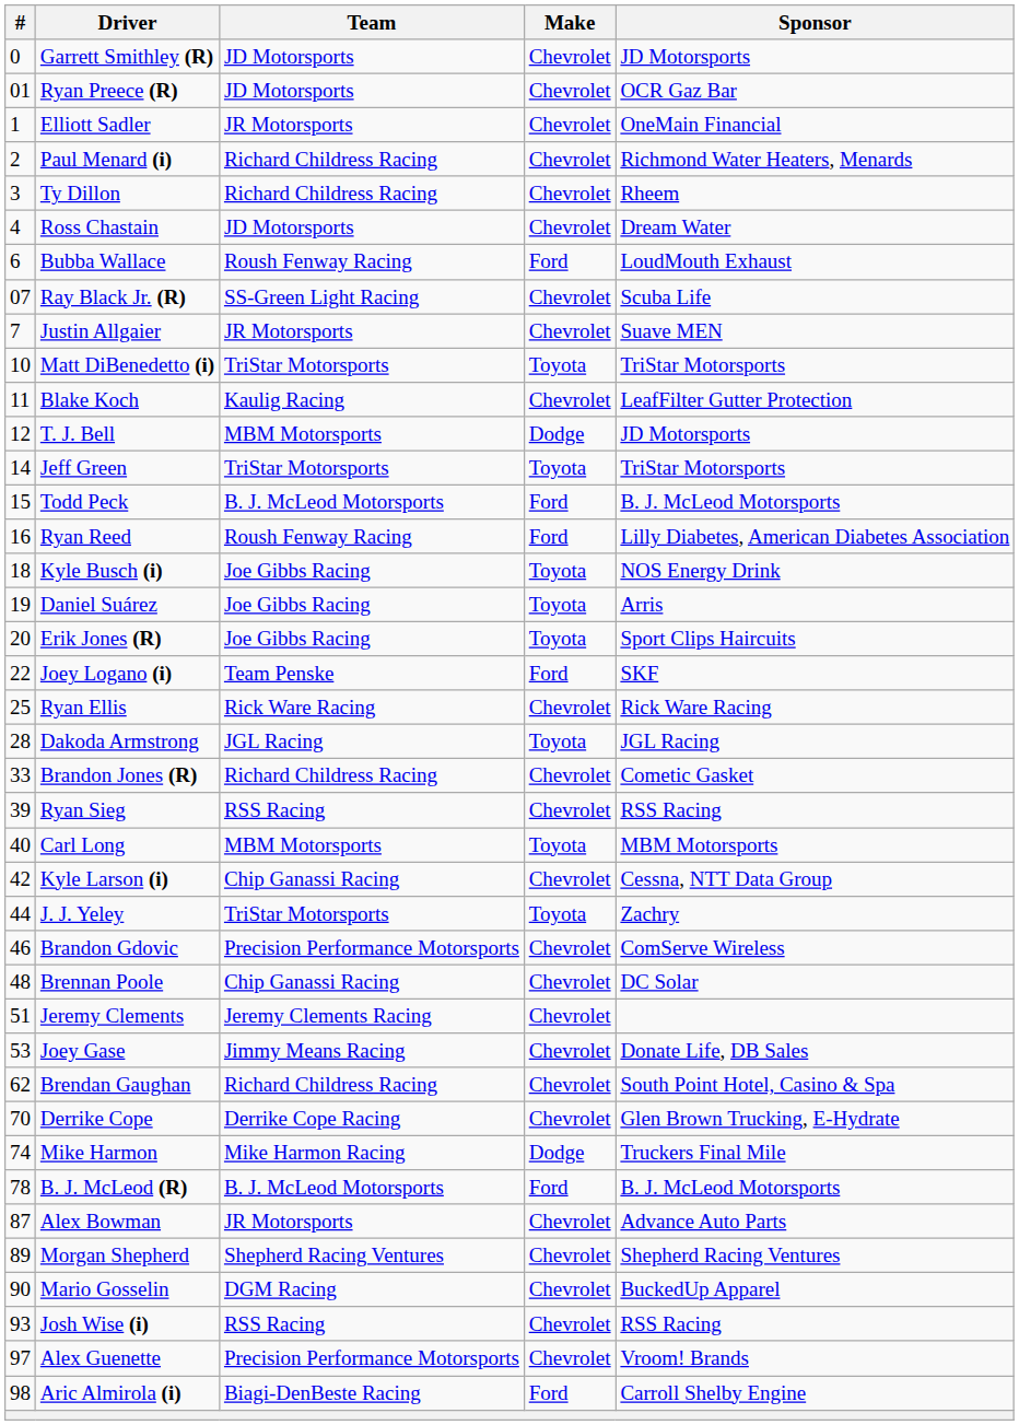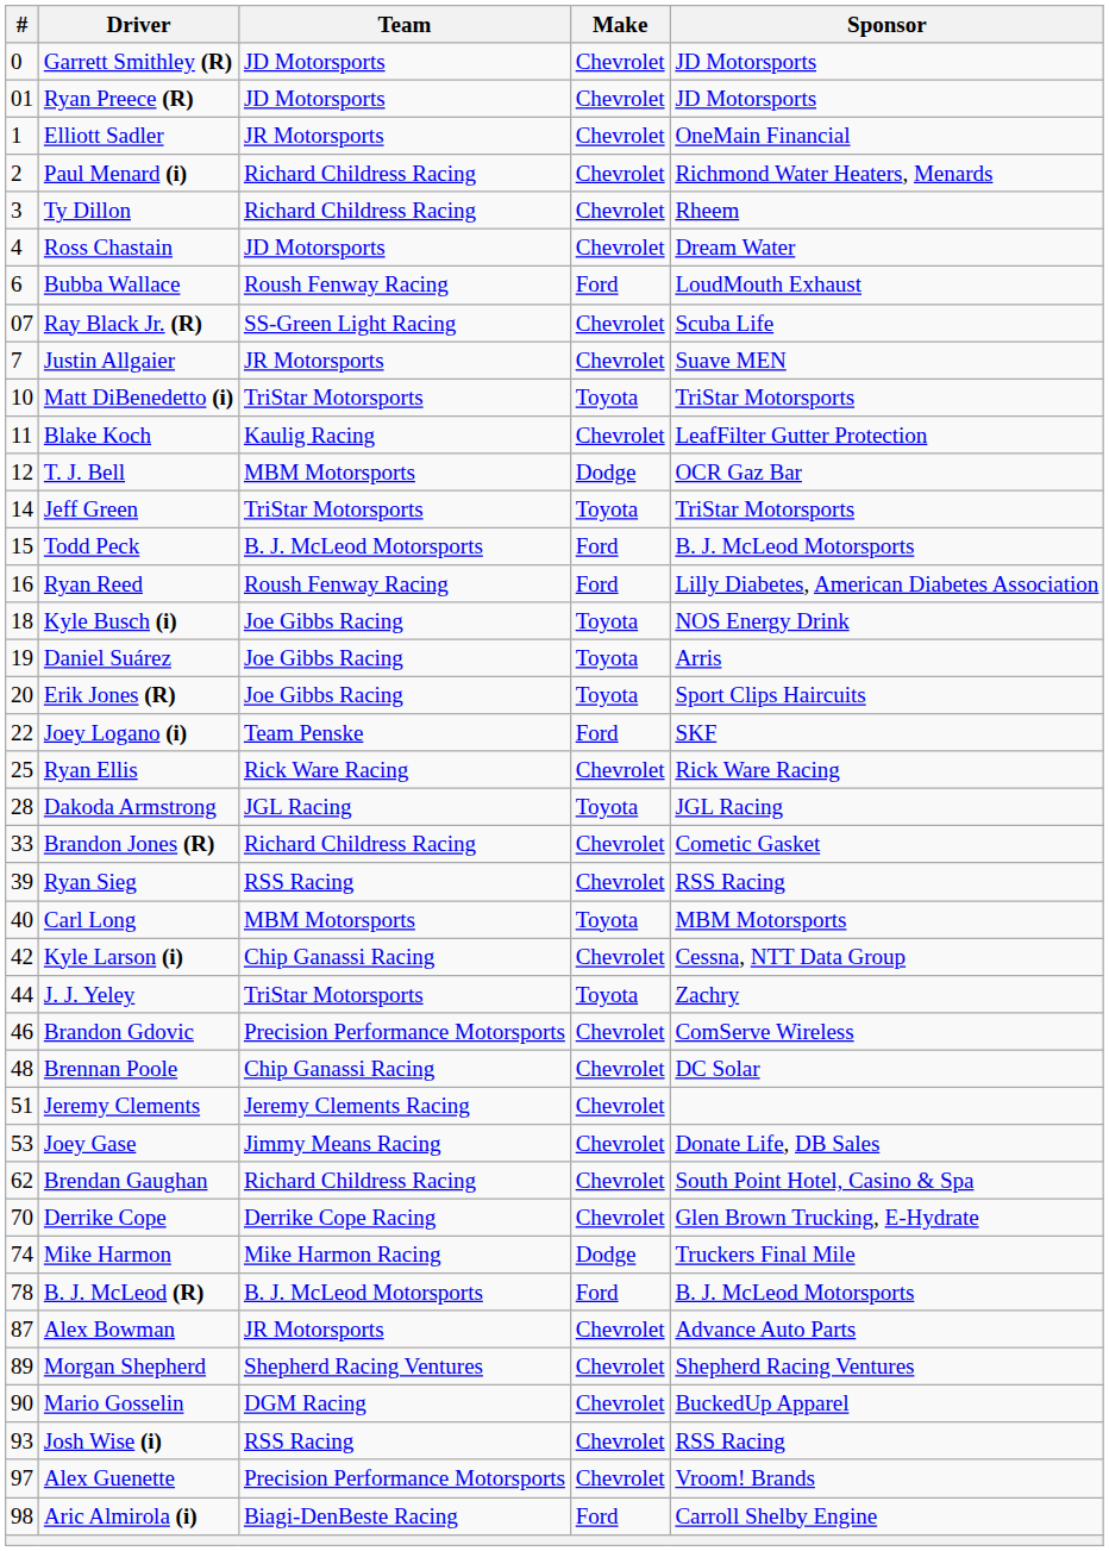 <table class="wikitable" style="font-size:95%">
 <tr>
 <th>#</th>
 <th>Driver</th>
 <th>Team</th>
 <th>Make</th>
 <th>Sponsor</th>
 </tr>
 <tr>
 <td>0</td>
 <td><a href='#'>Garrett Smithley</a> <strong>(R)</strong></td>
 <td><a href='#'>JD Motorsports</a></td>
 <td><a href='#'>Chevrolet</a></td>
 <td><a href='#'>JD Motorsports</a></td>
 </tr>
 <tr>
 <td>01</td>
 <td><a href='#'>Ryan Preece</a> <strong>(R)</strong></td>
 <td><a href='#'>JD Motorsports</a></td>
 <td><a href='#'>Chevrolet</a></td>
-<td><a href='#'>OCR Gaz Bar</a></td>
+<td><a href='#'>JD Motorsports</a></td>
 </tr>
 <tr>
 <td>1</td>
 <td><a href='#'>Elliott Sadler</a></td>
 <td><a href='#'>JR Motorsports</a></td>
 <td><a href='#'>Chevrolet</a></td>
 <td><a href='#'>OneMain Financial</a></td>
 </tr>
 <tr>
 <td>2</td>
 <td><a href='#'>Paul Menard</a> <strong>(i)</strong></td>
 <td><a href='#'>Richard Childress Racing</a></td>
 <td><a href='#'>Chevrolet</a></td>
 <td><a href='#'>Richmond Water Heaters</a>, <a href='#'>Menards</a></td>
 </tr>
 <tr>
 <td>3</td>
 <td><a href='#'>Ty Dillon</a></td>
 <td><a href='#'>Richard Childress Racing</a></td>
 <td><a href='#'>Chevrolet</a></td>
 <td><a href='#'>Rheem</a></td>
 </tr>
 <tr>
 <td>4</td>
 <td><a href='#'>Ross Chastain</a></td>
 <td><a href='#'>JD Motorsports</a></td>
 <td><a href='#'>Chevrolet</a></td>
 <td><a href='#'>Dream Water</a></td>
 </tr>
 <tr>
 <td>6</td>
 <td><a href='#'>Bubba Wallace</a></td>
 <td><a href='#'>Roush Fenway Racing</a></td>
 <td><a href='#'>Ford</a></td>
 <td><a href='#'>LoudMouth Exhaust</a></td>
 </tr>
 <tr>
 <td>07</td>
 <td><a href='#'>Ray Black Jr.</a> <strong>(R)</strong></td>
 <td><a href='#'>SS-Green Light Racing</a></td>
 <td><a href='#'>Chevrolet</a></td>
 <td><a href='#'>Scuba Life</a></td>
 </tr>
 <tr>
 <td>7</td>
 <td><a href='#'>Justin Allgaier</a></td>
 <td><a href='#'>JR Motorsports</a></td>
 <td><a href='#'>Chevrolet</a></td>
 <td><a href='#'>Suave MEN</a></td>
 </tr>
 <tr>
 <td>10</td>
 <td><a href='#'>Matt DiBenedetto</a> <strong>(i)</strong></td>
 <td><a href='#'>TriStar Motorsports</a></td>
 <td><a href='#'>Toyota</a></td>
 <td><a href='#'>TriStar Motorsports</a></td>
 </tr>
 <tr>
 <td>11</td>
 <td><a href='#'>Blake Koch</a></td>
 <td><a href='#'>Kaulig Racing</a></td>
 <td><a href='#'>Chevrolet</a></td>
 <td><a href='#'>LeafFilter Gutter Protection</a></td>
 </tr>
 <tr>
 <td>12</td>
 <td><a href='#'>T. J. Bell</a></td>
 <td><a href='#'>MBM Motorsports</a></td>
 <td><a href='#'>Dodge</a></td>
-<td><a href='#'>JD Motorsports</a></td>
+<td><a href='#'>OCR Gaz Bar</a></td>
 </tr>
 <tr>
 <td>14</td>
 <td><a href='#'>Jeff Green</a></td>
 <td><a href='#'>TriStar Motorsports</a></td>
 <td><a href='#'>Toyota</a></td>
 <td><a href='#'>TriStar Motorsports</a></td>
 </tr>
 <tr>
 <td>15</td>
 <td><a href='#'>Todd Peck</a></td>
 <td><a href='#'>B. J. McLeod Motorsports</a></td>
 <td><a href='#'>Ford</a></td>
 <td><a href='#'>B. J. McLeod Motorsports</a></td>
 </tr>
 <tr>
 <td>16</td>
 <td><a href='#'>Ryan Reed</a></td>
 <td><a href='#'>Roush Fenway Racing</a></td>
 <td><a href='#'>Ford</a></td>
 <td><a href='#'>Lilly Diabetes</a>, <a href='#'>American Diabetes Association</a></td>
 </tr>
 <tr>
 <td>18</td>
 <td><a href='#'>Kyle Busch</a> <strong>(i)</strong></td>
 <td><a href='#'>Joe Gibbs Racing</a></td>
 <td><a href='#'>Toyota</a></td>
 <td><a href='#'>NOS Energy Drink</a></td>
 </tr>
 <tr>
 <td>19</td>
 <td><a href='#'>Daniel Suárez</a></td>
 <td><a href='#'>Joe Gibbs Racing</a></td>
 <td><a href='#'>Toyota</a></td>
 <td><a href='#'>Arris</a></td>
 </tr>
 <tr>
 <td>20</td>
 <td><a href='#'>Erik Jones</a> <strong>(R)</strong></td>
 <td><a href='#'>Joe Gibbs Racing</a></td>
 <td><a href='#'>Toyota</a></td>
 <td><a href='#'>Sport Clips Haircuits</a></td>
 </tr>
 <tr>
 <td>22</td>
 <td><a href='#'>Joey Logano</a> <strong>(i)</strong></td>
 <td><a href='#'>Team Penske</a></td>
 <td><a href='#'>Ford</a></td>
 <td><a href='#'>SKF</a></td>
 </tr>
 <tr>
 <td>25</td>
 <td><a href='#'>Ryan Ellis</a></td>
 <td><a href='#'>Rick Ware Racing</a></td>
 <td><a href='#'>Chevrolet</a></td>
 <td><a href='#'>Rick Ware Racing</a></td>
 </tr>
 <tr>
 <td>28</td>
 <td><a href='#'>Dakoda Armstrong</a></td>
 <td><a href='#'>JGL Racing</a></td>
 <td><a href='#'>Toyota</a></td>
 <td><a href='#'>JGL Racing</a></td>
 </tr>
 <tr>
 <td>33</td>
 <td><a href='#'>Brandon Jones</a> <strong>(R)</strong></td>
 <td><a href='#'>Richard Childress Racing</a></td>
 <td><a href='#'>Chevrolet</a></td>
 <td><a href='#'>Cometic Gasket</a></td>
 </tr>
 <tr>
 <td>39</td>
 <td><a href='#'>Ryan Sieg</a></td>
 <td><a href='#'>RSS Racing</a></td>
 <td><a href='#'>Chevrolet</a></td>
 <td><a href='#'>RSS Racing</a></td>
 </tr>
 <tr>
 <td>40</td>
 <td><a href='#'>Carl Long</a></td>
 <td><a href='#'>MBM Motorsports</a></td>
 <td><a href='#'>Toyota</a></td>
 <td><a href='#'>MBM Motorsports</a></td>
 </tr>
 <tr>
 <td>42</td>
 <td><a href='#'>Kyle Larson</a> <strong>(i)</strong></td>
 <td><a href='#'>Chip Ganassi Racing</a></td>
 <td><a href='#'>Chevrolet</a></td>
 <td><a href='#'>Cessna</a>, <a href='#'>NTT Data Group</a></td>
 </tr>
 <tr>
 <td>44</td>
 <td><a href='#'>J. J. Yeley</a></td>
 <td><a href='#'>TriStar Motorsports</a></td>
 <td><a href='#'>Toyota</a></td>
 <td><a href='#'>Zachry</a></td>
 </tr>
 <tr>
 <td>46</td>
 <td><a href='#'>Brandon Gdovic</a></td>
 <td><a href='#'>Precision Performance Motorsports</a></td>
 <td><a href='#'>Chevrolet</a></td>
 <td><a href='#'>ComServe Wireless</a></td>
 </tr>
 <tr>
 <td>48</td>
 <td><a href='#'>Brennan Poole</a></td>
 <td><a href='#'>Chip Ganassi Racing</a></td>
 <td><a href='#'>Chevrolet</a></td>
 <td><a href='#'>DC Solar</a></td>
 </tr>
 <tr>
 <td>51</td>
 <td><a href='#'>Jeremy Clements</a></td>
 <td><a href='#'>Jeremy Clements Racing</a></td>
 <td><a href='#'>Chevrolet</a></td>
 <td></td>
 </tr>
 <tr>
 <td>53</td>
 <td><a href='#'>Joey Gase</a></td>
 <td><a href='#'>Jimmy Means Racing</a></td>
 <td><a href='#'>Chevrolet</a></td>
 <td><a href='#'>Donate Life</a>, <a href='#'>DB Sales</a></td>
 </tr>
 <tr>
 <td>62</td>
 <td><a href='#'>Brendan Gaughan</a></td>
 <td><a href='#'>Richard Childress Racing</a></td>
 <td><a href='#'>Chevrolet</a></td>
 <td><a href='#'>South Point Hotel, Casino & Spa</a></td>
 </tr>
 <tr>
 <td>70</td>
 <td><a href='#'>Derrike Cope</a></td>
 <td><a href='#'>Derrike Cope Racing</a></td>
 <td><a href='#'>Chevrolet</a></td>
 <td><a href='#'>Glen Brown Trucking</a>, <a href='#'>E-Hydrate</a></td>
 </tr>
 <tr>
 <td>74</td>
 <td><a href='#'>Mike Harmon</a></td>
 <td><a href='#'>Mike Harmon Racing</a></td>
 <td><a href='#'>Dodge</a></td>
 <td><a href='#'>Truckers Final Mile</a></td>
 </tr>
 <tr>
 <td>78</td>
 <td><a href='#'>B. J. McLeod</a> <strong>(R)</strong></td>
 <td><a href='#'>B. J. McLeod Motorsports</a></td>
 <td><a href='#'>Ford</a></td>
 <td><a href='#'>B. J. McLeod Motorsports</a></td>
 </tr>
 <tr>
 <td>87</td>
 <td><a href='#'>Alex Bowman</a></td>
 <td><a href='#'>JR Motorsports</a></td>
 <td><a href='#'>Chevrolet</a></td>
 <td><a href='#'>Advance Auto Parts</a></td>
 </tr>
 <tr>
 <td>89</td>
 <td><a href='#'>Morgan Shepherd</a></td>
 <td><a href='#'>Shepherd Racing Ventures</a></td>
 <td><a href='#'>Chevrolet</a></td>
 <td><a href='#'>Shepherd Racing Ventures</a></td>
 </tr>
 <tr>
 <td>90</td>
 <td><a href='#'>Mario Gosselin</a></td>
 <td><a href='#'>DGM Racing</a></td>
 <td><a href='#'>Chevrolet</a></td>
 <td><a href='#'>BuckedUp Apparel</a></td>
 </tr>
 <tr>
 <td>93</td>
 <td><a href='#'>Josh Wise</a> <strong>(i)</strong></td>
 <td><a href='#'>RSS Racing</a></td>
 <td><a href='#'>Chevrolet</a></td>
 <td><a href='#'>RSS Racing</a></td>
 </tr>
 <tr>
 <td>97</td>
 <td><a href='#'>Alex Guenette</a></td>
 <td><a href='#'>Precision Performance Motorsports</a></td>
 <td><a href='#'>Chevrolet</a></td>
 <td><a href='#'>Vroom! Brands</a></td>
 </tr>
 <tr>
 <td>98</td>
 <td><a href='#'>Aric Almirola</a> <strong>(i)</strong></td>
 <td><a href='#'>Biagi-DenBeste Racing</a></td>
 <td><a href='#'>Ford</a></td>
 <td><a href='#'>Carroll Shelby Engine</a></td>
 </tr>
 <tr>
 <th colspan="5"></th>
 </tr>
 </table>
